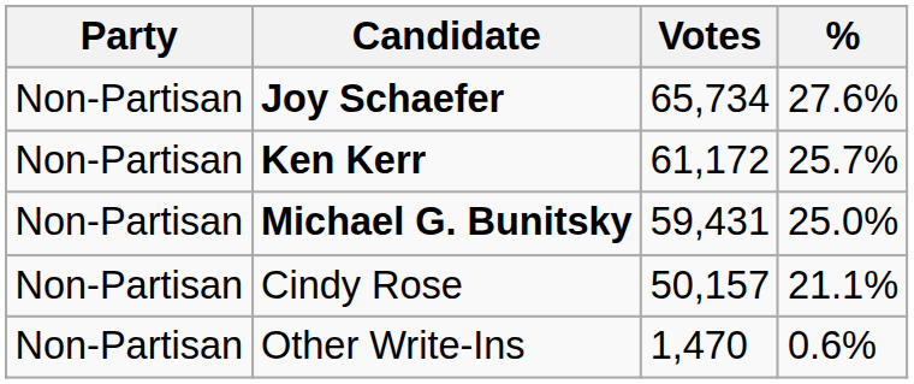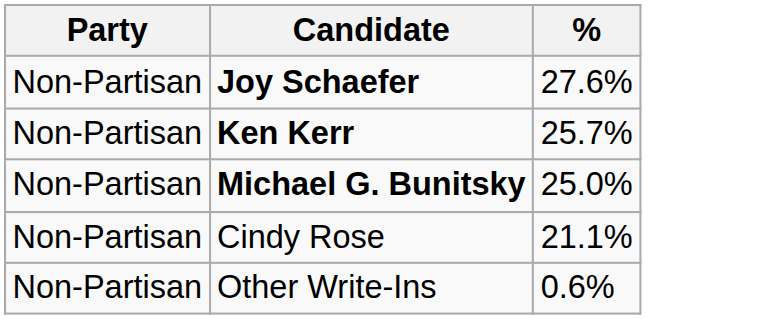 <table class="wikitable">
 <tr>
 <th>Party</th>
 <th>Candidate</th>
-<th>Votes</th>
 <th>%</th>
 </tr>
 <tr>
 <td>Non-Partisan</td>
 <td><strong>Joy Schaefer</strong></td>
-<td>65,734</td>
 <td>27.6%</td>
 </tr>
 <tr>
 <td>Non-Partisan</td>
 <td><strong>Ken Kerr</strong></td>
-<td>61,172</td>
 <td>25.7%</td>
 </tr>
 <tr>
 <td>Non-Partisan</td>
 <td><strong>Michael G. Bunitsky</strong></td>
-<td>59,431</td>
 <td>25.0%</td>
 </tr>
 <tr>
 <td>Non-Partisan</td>
 <td>Cindy Rose</td>
-<td>50,157</td>
 <td>21.1%</td>
 </tr>
 <tr>
 <td>Non-Partisan</td>
 <td>Other Write-Ins</td>
-<td>1,470</td>
 <td>0.6%</td>
 </tr>
 </table>
